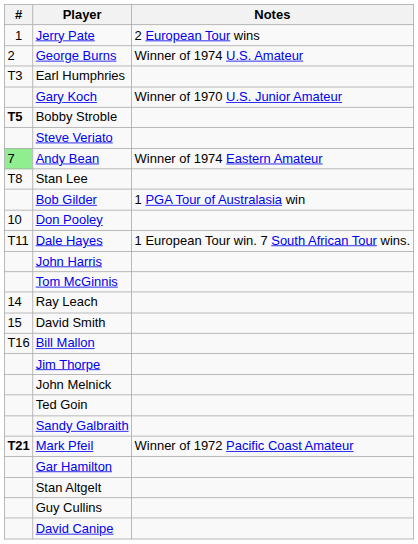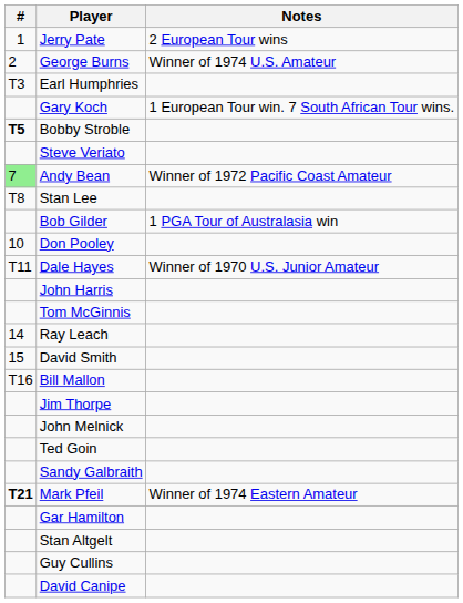 <table class="wikitable sortable">
 <tr>
 <th>#</th>
 <th>Player</th>
 <th>Notes</th>
 </tr>
 <tr>
 <td align="center">1</td>
 <td> <a href='#'>Jerry Pate</a></td>
 <td>2 <a href='#'>European Tour</a> wins</td>
 </tr>
 <tr>
 <td>2</td>
 <td> <a href='#'>George Burns</a></td>
 <td>Winner of 1974 <a href='#'>U.S. Amateur</a></td>
 </tr>
 <tr>
 <td>T3</td>
 <td> Earl Humphries</td>
 <td></td>
 </tr>
 <tr>
 <td></td>
 <td> <a href='#'>Gary Koch</a></td>
-<td>Winner of 1970 <a href='#'>U.S. Junior Amateur</a></td>
+<td>1 European Tour win. 7 <a href='#'>South African Tour</a> wins.</td>
 </tr>
 <tr>
 <td><strong>T5</strong></td>
 <td> Bobby Stroble</td>
 <td></td>
 </tr>
 <tr>
 <td></td>
 <td> <a href='#'>Steve Veriato</a></td>
 <td></td>
 </tr>
 <tr>
 <td style="background: lightgreen;">7</td>
 <td> <a href='#'>Andy Bean</a></td>
-<td>Winner of 1974 <a href='#'>Eastern Amateur</a></td>
+<td>Winner of 1972 <a href='#'>Pacific Coast Amateur</a></td>
 </tr>
 <tr>
 <td>T8</td>
 <td> Stan Lee</td>
 <td></td>
 </tr>
 <tr>
 <td></td>
 <td> <a href='#'>Bob Gilder</a></td>
 <td>1 <a href='#'>PGA Tour of Australasia</a> win</td>
 </tr>
 <tr>
 <td>10</td>
 <td> <a href='#'>Don Pooley</a></td>
 <td></td>
 </tr>
 <tr>
 <td>T11</td>
 <td> <a href='#'>Dale Hayes</a></td>
-<td>1 European Tour win. 7 <a href='#'>South African Tour</a> wins.</td>
+<td>Winner of 1970 <a href='#'>U.S. Junior Amateur</a></td>
 </tr>
 <tr>
 <td></td>
 <td> <a href='#'>John Harris</a></td>
 <td></td>
 </tr>
 <tr>
 <td></td>
 <td> <a href='#'>Tom McGinnis</a></td>
 <td></td>
 </tr>
 <tr>
 <td>14</td>
 <td> Ray Leach</td>
 <td></td>
 </tr>
 <tr>
 <td>15</td>
 <td> David Smith</td>
 <td></td>
 </tr>
 <tr>
 <td>T16</td>
 <td> <a href='#'>Bill Mallon</a></td>
 <td></td>
 </tr>
 <tr>
 <td></td>
 <td> <a href='#'>Jim Thorpe</a></td>
 <td></td>
 </tr>
 <tr>
 <td></td>
 <td> John Melnick</td>
 <td></td>
 </tr>
 <tr>
 <td></td>
 <td> Ted Goin</td>
 <td></td>
 </tr>
 <tr>
 <td></td>
 <td> <a href='#'>Sandy Galbraith</a></td>
 <td></td>
 </tr>
 <tr>
 <td><strong>T21</strong></td>
 <td> <a href='#'>Mark Pfeil</a></td>
-<td>Winner of 1972 <a href='#'>Pacific Coast Amateur</a></td>
+<td>Winner of 1974 <a href='#'>Eastern Amateur</a></td>
 </tr>
 <tr>
 <td></td>
 <td> <a href='#'>Gar Hamilton</a></td>
 <td></td>
 </tr>
 <tr>
 <td></td>
 <td> Stan Altgelt</td>
 <td></td>
 </tr>
 <tr>
 <td></td>
 <td> Guy Cullins</td>
 <td></td>
 </tr>
 <tr>
 <td></td>
 <td> <a href='#'>David Canipe</a></td>
 <td></td>
 </tr>
 </table>
